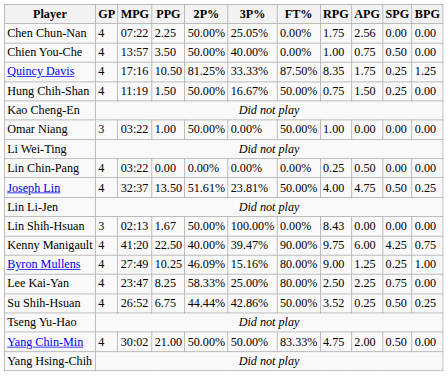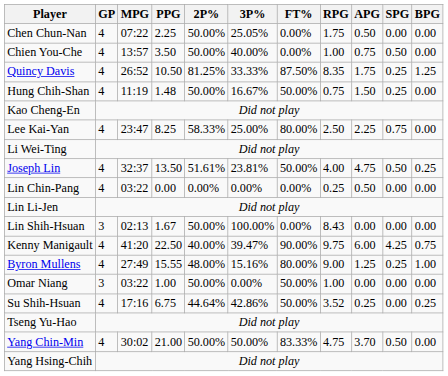 <table class="wikitable">
 <tr>
 <th>Player</th>
 <th>GP</th>
 <th>MPG</th>
 <th>PPG</th>
 <th>2P%</th>
 <th>3P%</th>
 <th>FT%</th>
 <th>RPG</th>
 <th>APG</th>
 <th>SPG</th>
 <th>BPG</th>
 </tr>
 <tr>
 <td>Chen Chun-Nan</td>
 <td>4</td>
 <td>07:22</td>
 <td>2.25</td>
 <td>50.00%</td>
 <td>25.05%</td>
 <td>0.00%</td>
 <td>1.75</td>
-<td>2.56</td>
+<td>0.50</td>
 <td>0.00</td>
 <td>0.00</td>
 </tr>
 <tr>
 <td>Chien You-Che</td>
 <td>4</td>
 <td>13:57</td>
 <td>3.50</td>
 <td>50.00%</td>
 <td>40.00%</td>
 <td>0.00%</td>
 <td>1.00</td>
 <td>0.75</td>
 <td>0.50</td>
 <td>0.00</td>
 </tr>
 <tr>
 <td><a href='#'>Quincy Davis</a></td>
 <td>4</td>
-<td>17:16</td>
+<td>26:52</td>
 <td>10.50</td>
 <td>81.25%</td>
 <td>33.33%</td>
 <td>87.50%</td>
 <td>8.35</td>
 <td>1.75</td>
 <td>0.25</td>
 <td>1.25</td>
 </tr>
 <tr>
 <td>Hung Chih-Shan</td>
 <td>4</td>
 <td>11:19</td>
-<td>1.50</td>
+<td>1.48</td>
 <td>50.00%</td>
 <td>16.67%</td>
 <td>50.00%</td>
 <td>0.75</td>
 <td>1.50</td>
 <td>0.25</td>
 <td>0.00</td>
 </tr>
 <tr>
 <td>Kao Cheng-En</td>
 <td colspan=10 align=center><em>Did not play</em></td>
 </tr>
 <tr>
-<td>Omar Niang</td>
-<td>3</td>
-<td>03:22</td>
-<td>1.00</td>
-<td>50.00%</td>
-<td>0.00%</td>
-<td>50.00%</td>
-<td>1.00</td>
-<td>0.00</td>
-<td>0.00</td>
+<td>Lee Kai-Yan</td>
+<td>4</td>
+<td>23:47</td>
+<td>8.25</td>
+<td>58.33%</td>
+<td>25.00%</td>
+<td>80.00%</td>
+<td>2.50</td>
+<td>2.25</td>
+<td>0.75</td>
 <td>0.00</td>
 </tr>
 <tr>
 <td>Li Wei-Ting</td>
 <td colspan=10 align=center><em>Did not play</em></td>
+</tr>
+<tr>
+<td><a href='#'>Joseph Lin</a></td>
+<td>4</td>
+<td>32:37</td>
+<td>13.50</td>
+<td>51.61%</td>
+<td>23.81%</td>
+<td>50.00%</td>
+<td>4.00</td>
+<td>4.75</td>
+<td>0.50</td>
+<td>0.25</td>
 </tr>
 <tr>
 <td>Lin Chin-Pang</td>
 <td>4</td>
 <td>03:22</td>
 <td>0.00</td>
 <td>0.00%</td>
 <td>0.00%</td>
 <td>0.00%</td>
 <td>0.25</td>
 <td>0.50</td>
 <td>0.00</td>
 <td>0.00</td>
-</tr>
-<tr>
-<td><a href='#'>Joseph Lin</a></td>
-<td>4</td>
-<td>32:37</td>
-<td>13.50</td>
-<td>51.61%</td>
-<td>23.81%</td>
-<td>50.00%</td>
-<td>4.00</td>
-<td>4.75</td>
-<td>0.50</td>
-<td>0.25</td>
 </tr>
 <tr>
 <td>Lin Li-Jen</td>
 <td colspan=10 align=center><em>Did not play</em></td>
 </tr>
 <tr>
 <td>Lin Shih-Hsuan</td>
 <td>3</td>
 <td>02:13</td>
 <td>1.67</td>
 <td>50.00%</td>
 <td>100.00%</td>
 <td>0.00%</td>
 <td>8.43</td>
 <td>0.00</td>
 <td>0.00</td>
 <td>0.00</td>
 </tr>
 <tr>
 <td>Kenny Manigault</td>
 <td>4</td>
 <td>41:20</td>
 <td>22.50</td>
 <td>40.00%</td>
 <td>39.47%</td>
 <td>90.00%</td>
 <td>9.75</td>
 <td>6.00</td>
 <td>4.25</td>
 <td>0.75</td>
 </tr>
 <tr>
 <td><a href='#'>Byron Mullens</a></td>
 <td>4</td>
 <td>27:49</td>
-<td>10.25</td>
-<td>46.09%</td>
+<td>15.55</td>
+<td>48.00%</td>
 <td>15.16%</td>
 <td>80.00%</td>
 <td>9.00</td>
 <td>1.25</td>
 <td>0.25</td>
 <td>1.00</td>
 </tr>
 <tr>
-<td>Lee Kai-Yan</td>
-<td>4</td>
-<td>23:47</td>
-<td>8.25</td>
-<td>58.33%</td>
-<td>25.00%</td>
-<td>80.00%</td>
-<td>2.50</td>
-<td>2.25</td>
-<td>0.75</td>
+<td>Omar Niang</td>
+<td>3</td>
+<td>03:22</td>
+<td>1.00</td>
+<td>50.00%</td>
+<td>0.00%</td>
+<td>50.00%</td>
+<td>1.00</td>
+<td>0.00</td>
+<td>0.00</td>
 <td>0.00</td>
 </tr>
 <tr>
 <td>Su Shih-Hsuan</td>
 <td>4</td>
-<td>26:52</td>
+<td>17:16</td>
 <td>6.75</td>
-<td>44.44%</td>
+<td>44.64%</td>
 <td>42.86%</td>
 <td>50.00%</td>
 <td>3.52</td>
 <td>0.25</td>
-<td>0.50</td>
+<td>0.00</td>
 <td>0.25</td>
 </tr>
 <tr>
 <td>Tseng Yu-Hao</td>
 <td colspan=10 align=center><em>Did not play</em></td>
 </tr>
 <tr>
 <td><a href='#'>Yang Chin-Min</a></td>
 <td>4</td>
 <td>30:02</td>
 <td>21.00</td>
 <td>50.00%</td>
 <td>50.00%</td>
 <td>83.33%</td>
 <td>4.75</td>
-<td>2.00</td>
+<td>3.70</td>
 <td>0.50</td>
 <td>0.00</td>
 </tr>
 <tr>
 <td>Yang Hsing-Chih</td>
 <td colspan=10 align=center><em>Did not play</em></td>
 </tr>
 </table>
